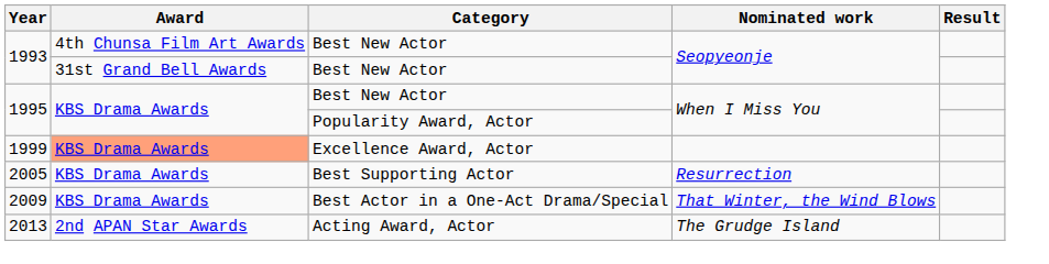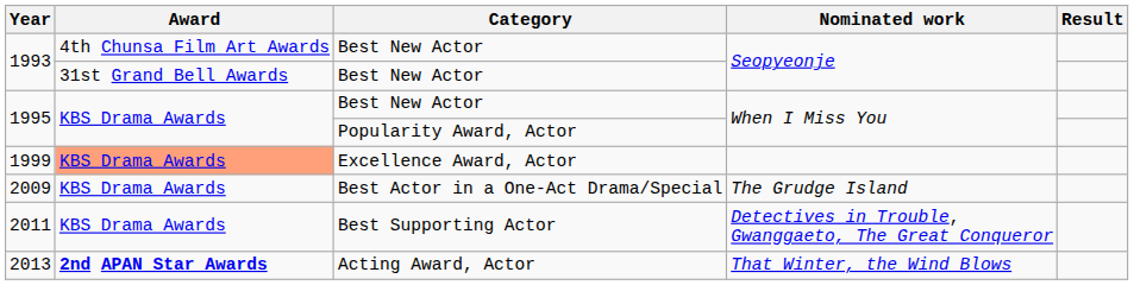 <table class="wikitable">
 <tr>
 <th>Year</th>
 <th>Award</th>
 <th>Category</th>
 <th>Nominated work</th>
 <th>Result</th>
 </tr>
 <tr>
 <td rowspan=2>1993</td>
 <td>4th <a href='#'>Chunsa Film Art Awards</a></td>
 <td>Best New Actor</td>
 <td rowspan=2><em><a href='#'>Seopyeonje</a></em></td>
 <td></td>
 </tr>
 <tr>
 <td>31st <a href='#'>Grand Bell Awards</a></td>
 <td>Best New Actor</td>
 <td></td>
 </tr>
 <tr>
 <td rowspan=2>1995</td>
 <td rowspan=2><a href='#'>KBS Drama Awards</a></td>
 <td>Best New Actor</td>
 <td rowspan=2><em>When I Miss You</em></td>
 <td></td>
 </tr>
 <tr>
 <td>Popularity Award, Actor</td>
 <td></td>
 </tr>
 <tr>
 <td>1999</td>
 <td style="background: lightsalmon;"><a href='#'>KBS Drama Awards</a></td>
 <td>Excellence Award, Actor</td>
 <td></td>
 <td></td>
 </tr>
 <tr>
-<td>2005</td>
+<td>2009</td>
 <td><a href='#'>KBS Drama Awards</a></td>
-<td>Best Supporting Actor</td>
-<td><em><a href='#'>Resurrection</a></em></td>
+<td>Best Actor in a One-Act Drama/Special</td>
+<td><em>The Grudge Island</em></td>
 <td></td>
 </tr>
 <tr>
-<td>2009</td>
+<td>2011</td>
 <td><a href='#'>KBS Drama Awards</a></td>
-<td>Best Actor in a One-Act Drama/Special</td>
-<td><em><a href='#'>That Winter, the Wind Blows</a></em></td>
+<td>Best Supporting Actor</td>
+<td><em><a href='#'>Detectives in Trouble</a></em>, <br> <em><a href='#'>Gwanggaeto, The Great Conqueror</a></em></td>
 <td></td>
 </tr>
 <tr>
 <td>2013</td>
-<td><a href='#'>2nd</a> <a href='#'>APAN Star Awards</a></td>
+<td><strong><a href='#'>2nd</a> <a href='#'>APAN Star Awards</a></strong></td>
 <td>Acting Award, Actor</td>
-<td><em>The Grudge Island</em></td>
+<td><em><a href='#'>That Winter, the Wind Blows</a></em></td>
 <td></td>
 </tr>
 </table>
